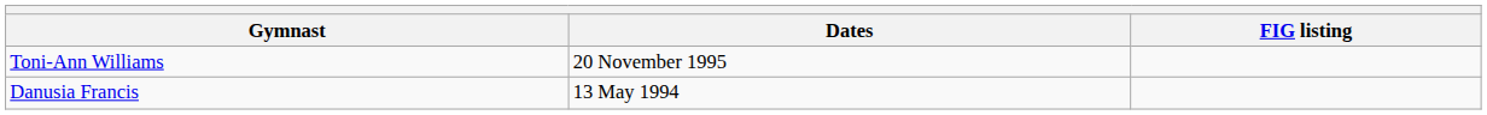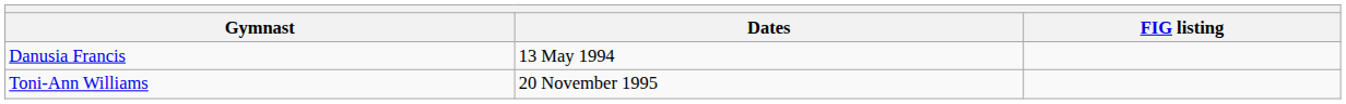 <table class="wikitable mw-collapsible mw-collapsed" width="75%">
 <tr>
 <th colspan="3"></th>
 </tr>
 <tr>
 <th>Gymnast</th>
 <th>Dates</th>
 <th><a href='#'>FIG</a> listing</th>
 </tr>
 <tr>
+<td><a href='#'>Danusia Francis</a></td>
+<td>13 May 1994</td>
+<td></td>
+</tr>
+<tr>
 <td><a href='#'>Toni-Ann Williams</a></td>
 <td>20 November 1995</td>
 <td></td>
 </tr>
-<tr>
-<td><a href='#'>Danusia Francis</a></td>
-<td>13 May 1994</td>
-<td></td>
-</tr>
 </table>
